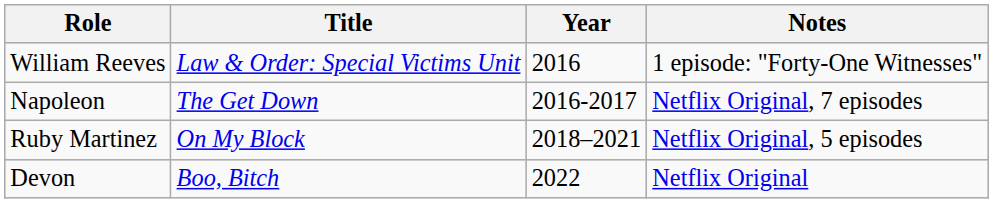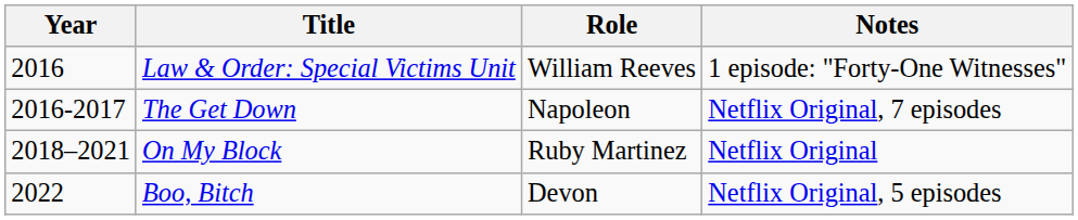 <table class="wikitable sortable">
 <tr>
+<th>Year</th>
+<th>Title</th>
 <th>Role</th>
-<th>Title</th>
-<th>Year</th>
 <th class="unsortable">Notes</th>
 </tr>
 <tr>
+<td>2016</td>
+<td><em><a href='#'>Law & Order: Special Victims Unit</a></em></td>
 <td>William Reeves</td>
-<td><em><a href='#'>Law & Order: Special Victims Unit</a></em></td>
-<td>2016</td>
 <td>1 episode: "Forty-One Witnesses"</td>
 </tr>
 <tr>
+<td>2016-2017</td>
+<td><em><a href='#'>The Get Down</a></em></td>
 <td>Napoleon</td>
-<td><em><a href='#'>The Get Down</a></em></td>
-<td>2016-2017</td>
 <td><a href='#'>Netflix Original</a>, 7 episodes</td>
 </tr>
 <tr>
+<td>2018–2021</td>
+<td><em><a href='#'>On My Block</a></em></td>
 <td>Ruby Martinez</td>
-<td><em><a href='#'>On My Block</a></em></td>
-<td>2018–2021</td>
+<td><a href='#'>Netflix Original</a></td>
+</tr>
+<tr>
+<td>2022</td>
+<td><em><a href='#'>Boo, Bitch</a></em></td>
+<td>Devon</td>
 <td><a href='#'>Netflix Original</a>, 5 episodes</td>
 </tr>
-<tr>
-<td>Devon</td>
-<td><em><a href='#'>Boo, Bitch</a></em></td>
-<td>2022</td>
-<td><a href='#'>Netflix Original</a></td>
-</tr>
 </table>
